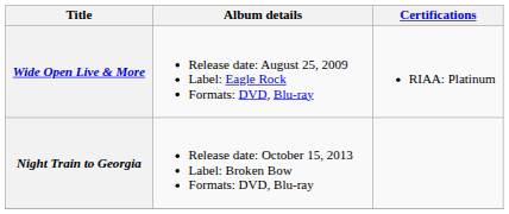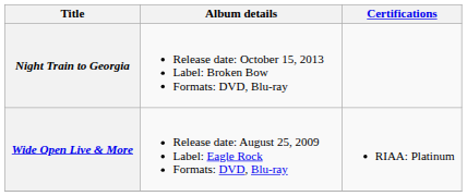 <table class="wikitable plainrowheaders" style="text-align:center;">
 <tr>
 <th scope="col" style="width:12em;">Title</th>
 <th scope="col" style="width:18em;">Album details</th>
 <th scope="col" style="width:10em;"><a href='#'>Certifications</a><br></th>
 </tr>
 <tr>
+<th scope="row"><em>Night Train to Georgia</em></th>
+<td style="text-align:left;"><br><ul><li>Release date: October 15, 2013</li><li>Label: Broken Bow</li><li>Formats: DVD, Blu-ray</li></ul></td>
+<td></td>
+</tr>
+<tr>
 <th scope="row"><em><a href='#'>Wide Open Live & More</a></em></th>
 <td style="text-align:left;"><br><ul><li>Release date: August 25, 2009</li><li>Label: <a href='#'>Eagle Rock</a></li><li>Formats: <a href='#'>DVD</a>, <a href='#'>Blu-ray</a></li></ul></td>
 <td style="text-align:left;"><br><ul><li>RIAA: Platinum</li></ul></td>
 </tr>
 <tr>
-<th scope="row"><em>Night Train to Georgia</em></th>
-<td style="text-align:left;"><br><ul><li>Release date: October 15, 2013</li><li>Label: Broken Bow</li><li>Formats: DVD, Blu-ray</li></ul></td>
-<td></td>
-</tr>
-<tr>
 </tr>
 </table>
